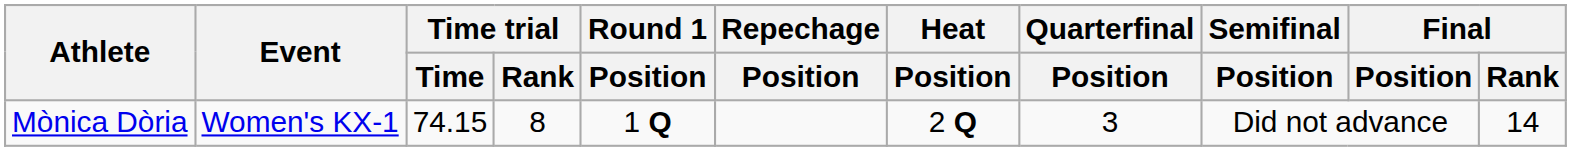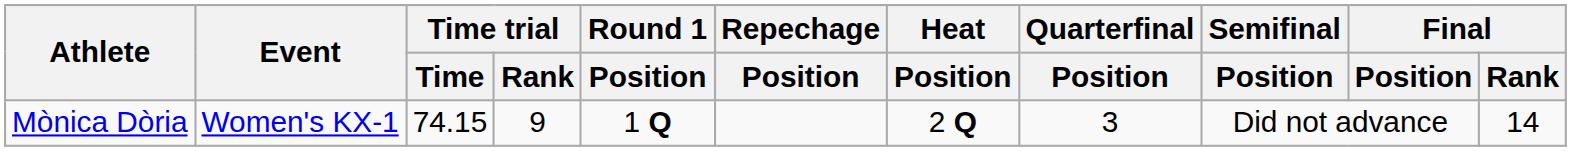 <table class=wikitable style=font-size:90%;text-align:center>
 <tr>
 <th rowspan=2>Athlete</th>
 <th rowspan=2>Event</th>
 <th colspan=2>Time trial</th>
 <th>Round 1</th>
 <th>Repechage</th>
 <th>Heat</th>
 <th>Quarterfinal</th>
 <th>Semifinal</th>
 <th colspan=2>Final</th>
 </tr>
 <tr style-font-size:95%>
 <th>Time</th>
 <th>Rank</th>
 <th>Position</th>
 <th>Position</th>
 <th>Position</th>
 <th>Position</th>
 <th>Position</th>
 <th>Position</th>
 <th>Rank</th>
 </tr>
 <tr>
 <td align=left><a href='#'>Mònica Dòria</a></td>
 <td align=left><a href='#'>Women's KX-1</a></td>
 <td>74.15</td>
-<td>8</td>
+<td>9</td>
 <td>1 <strong>Q</strong></td>
 <td></td>
 <td>2 <strong>Q</strong></td>
 <td>3</td>
 <td colspan=2>Did not advance</td>
 <td>14</td>
 </tr>
 </table>
